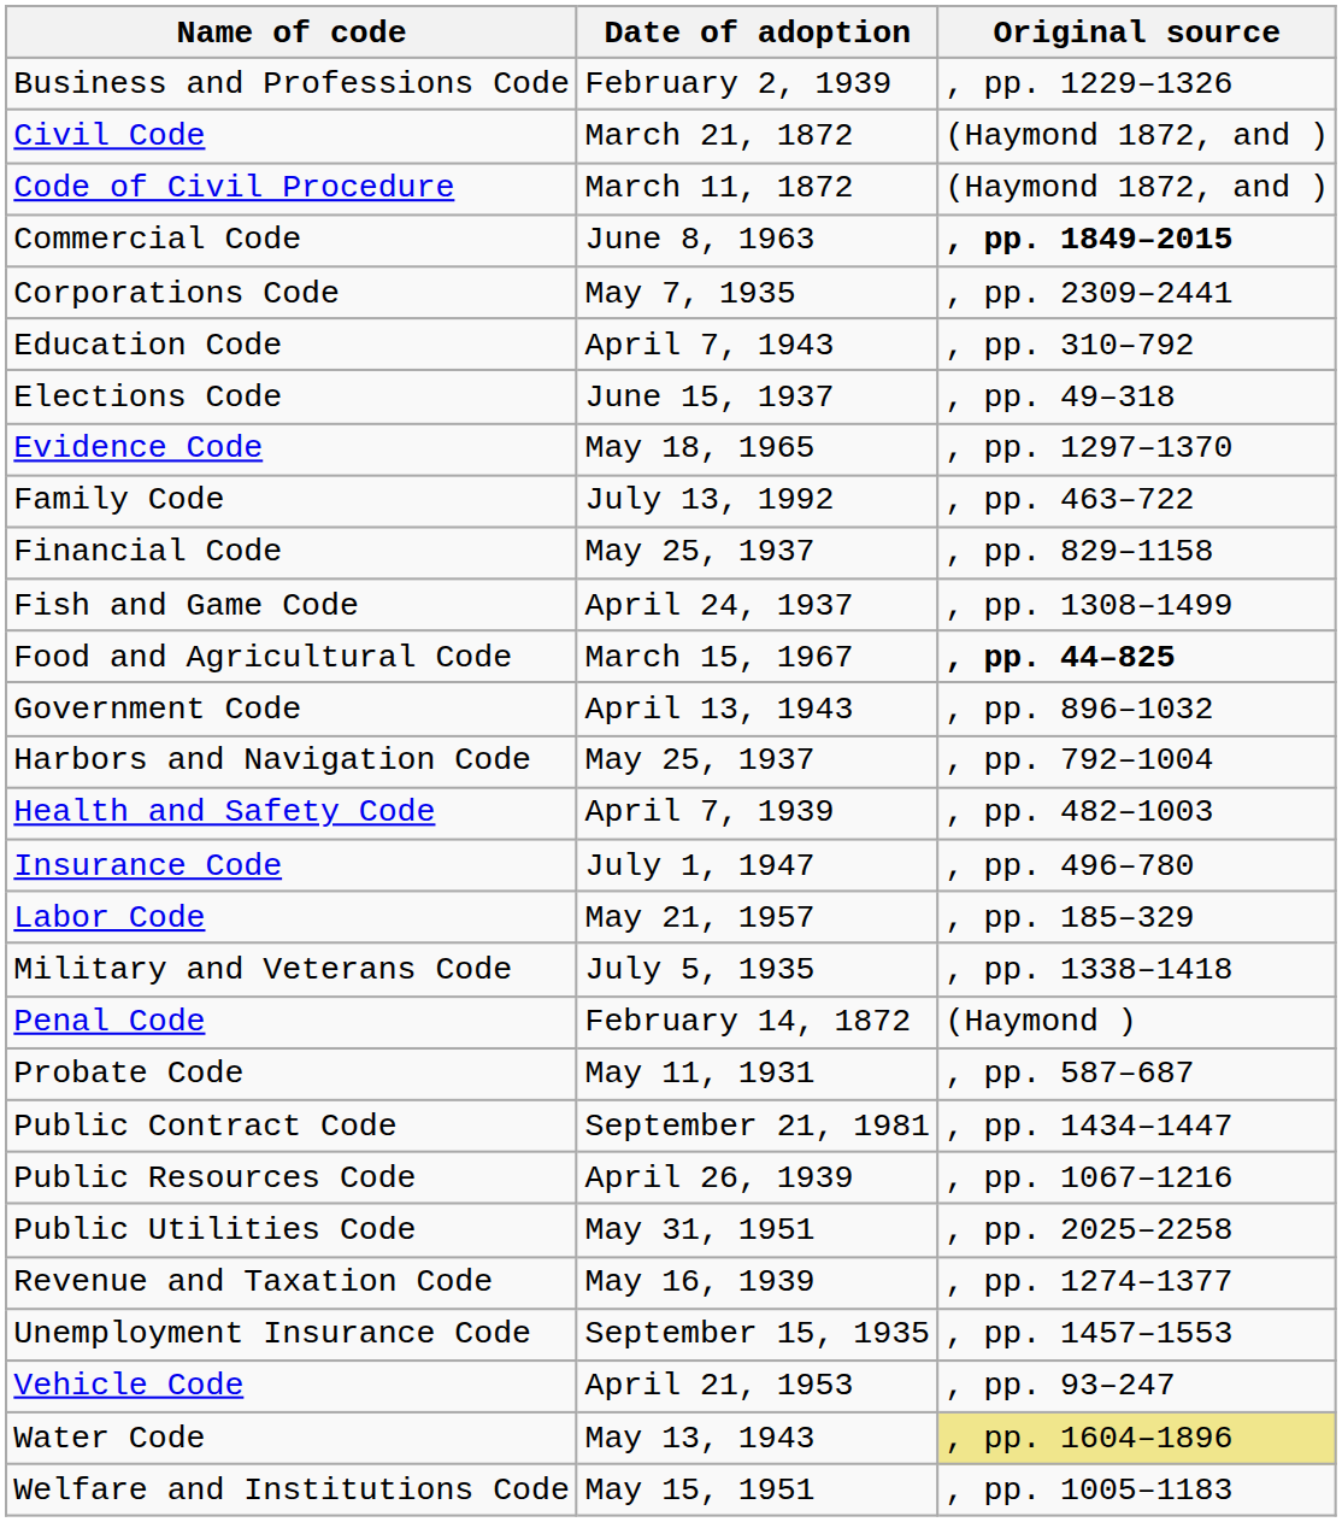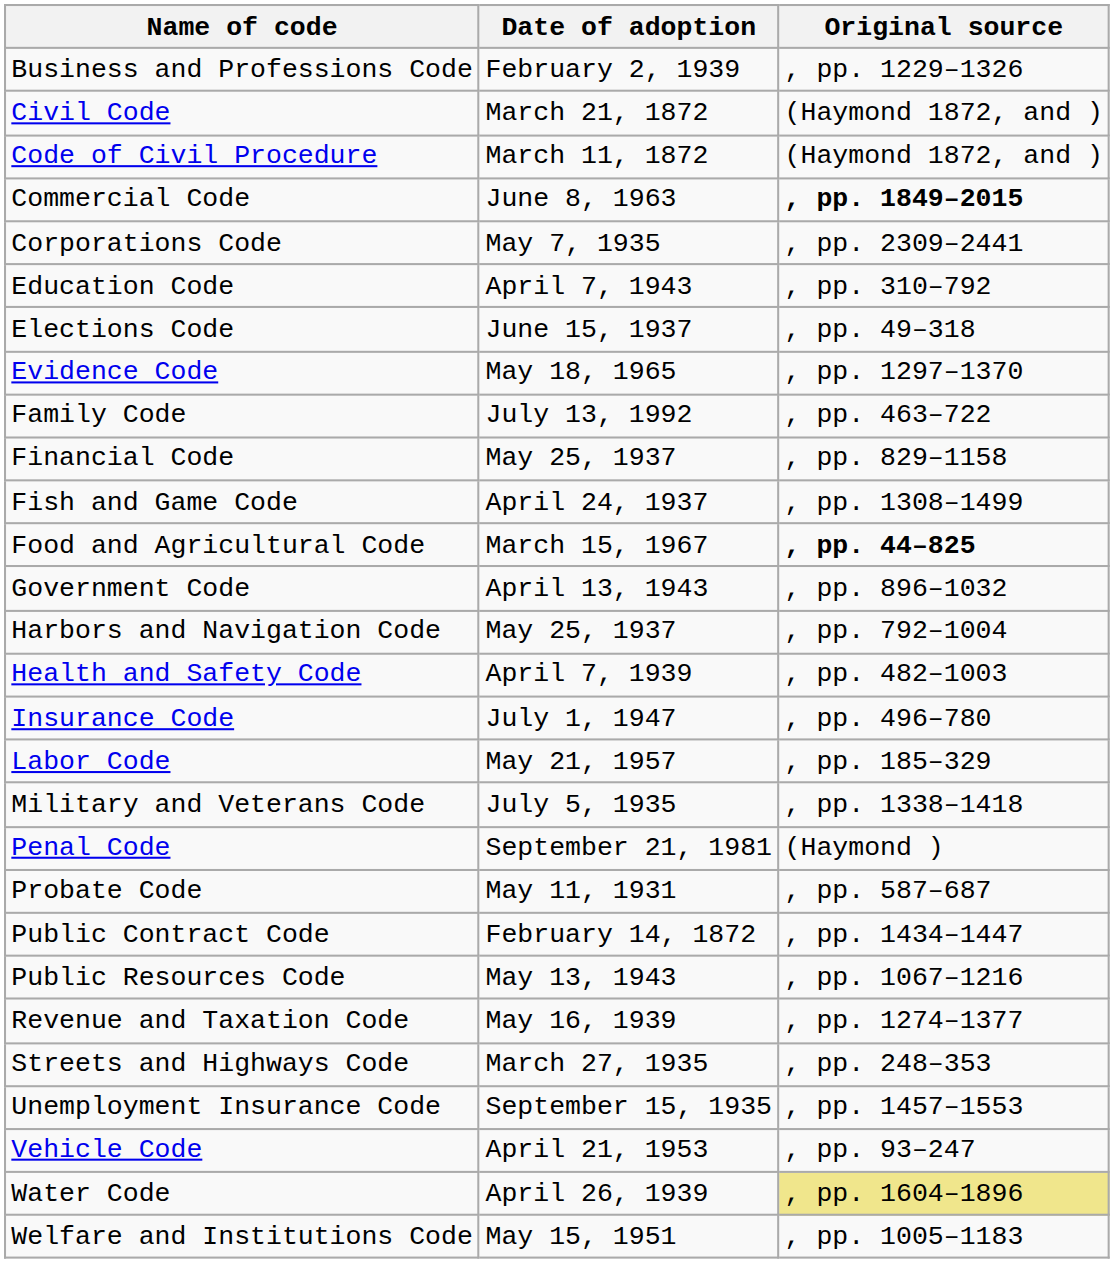 <table class="wikitable sortable">
 <tr>
 <th>Name of code</th>
 <th>Date of adoption</th>
 <th>Original source</th>
 </tr>
 <tr>
 <td>Business and Professions Code</td>
 <td>February 2, 1939</td>
 <td>, pp. 1229–1326</td>
 </tr>
 <tr>
 <td><a href='#'>Civil Code</a></td>
 <td>March 21, 1872</td>
 <td>(Haymond 1872,  and )</td>
 </tr>
 <tr>
 <td><a href='#'>Code of Civil Procedure</a></td>
 <td>March 11, 1872</td>
 <td>(Haymond 1872,  and )</td>
 </tr>
 <tr>
 <td>Commercial Code</td>
 <td>June 8, 1963</td>
 <td><strong>, pp. 1849–2015</strong></td>
 </tr>
 <tr>
 <td>Corporations Code</td>
 <td>May 7, 1935</td>
 <td>, pp. 2309–2441</td>
 </tr>
 <tr>
 <td>Education Code</td>
 <td>April 7, 1943</td>
 <td>, pp. 310–792</td>
 </tr>
 <tr>
 <td>Elections Code</td>
 <td>June 15, 1937</td>
 <td>, pp. 49–318</td>
 </tr>
 <tr>
 <td><a href='#'>Evidence Code</a></td>
 <td>May 18, 1965</td>
 <td>, pp. 1297–1370</td>
 </tr>
 <tr>
 <td>Family Code</td>
 <td>July 13, 1992</td>
 <td>, pp. 463–722</td>
 </tr>
 <tr>
 <td>Financial Code</td>
 <td>May 25, 1937</td>
 <td>, pp. 829–1158</td>
 </tr>
 <tr>
 <td>Fish and Game Code</td>
 <td>April 24, 1937</td>
 <td>, pp. 1308–1499</td>
 </tr>
 <tr>
 <td>Food and Agricultural Code</td>
 <td>March 15, 1967</td>
 <td><strong>, pp. 44–825</strong></td>
 </tr>
 <tr>
 <td>Government Code</td>
 <td>April 13, 1943</td>
 <td>, pp. 896–1032</td>
 </tr>
 <tr>
 <td>Harbors and Navigation Code</td>
 <td>May 25, 1937</td>
 <td>, pp. 792–1004</td>
 </tr>
 <tr>
 <td><a href='#'>Health and Safety Code</a></td>
 <td>April 7, 1939</td>
 <td>, pp. 482–1003</td>
 </tr>
 <tr>
 <td><a href='#'>Insurance Code</a></td>
 <td>July 1, 1947</td>
 <td>, pp. 496–780</td>
 </tr>
 <tr>
 <td><a href='#'>Labor Code</a></td>
 <td>May 21, 1957</td>
 <td>, pp. 185–329</td>
 </tr>
 <tr>
 <td>Military and Veterans Code</td>
 <td>July 5, 1935</td>
 <td>, pp. 1338–1418</td>
 </tr>
 <tr>
 <td><a href='#'>Penal Code</a></td>
-<td>February 14, 1872</td>
+<td>September 21, 1981</td>
 <td>(Haymond )</td>
 </tr>
 <tr>
 <td>Probate Code</td>
 <td>May 11, 1931</td>
 <td>, pp. 587–687</td>
 </tr>
 <tr>
 <td>Public Contract Code</td>
-<td>September 21, 1981</td>
+<td>February 14, 1872</td>
 <td>, pp. 1434–1447</td>
 </tr>
 <tr>
 <td>Public Resources Code</td>
-<td>April 26, 1939</td>
+<td>May 13, 1943</td>
 <td>, pp. 1067–1216</td>
-</tr>
-<tr>
-<td>Public Utilities Code</td>
-<td>May 31, 1951</td>
-<td>, pp. 2025–2258</td>
 </tr>
 <tr>
 <td>Revenue and Taxation Code</td>
 <td>May 16, 1939</td>
 <td>, pp. 1274–1377</td>
+</tr>
+<tr>
+<td>Streets and Highways Code</td>
+<td>March 27, 1935</td>
+<td>, pp. 248–353</td>
 </tr>
 <tr>
 <td>Unemployment Insurance Code</td>
 <td>September 15, 1935</td>
 <td>, pp. 1457–1553</td>
 </tr>
 <tr>
 <td><a href='#'>Vehicle Code</a></td>
 <td>April 21, 1953</td>
 <td>, pp. 93–247</td>
 </tr>
 <tr>
 <td>Water Code</td>
-<td>May 13, 1943</td>
+<td>April 26, 1939</td>
 <td style="background: khaki;">, pp. 1604–1896</td>
 </tr>
 <tr>
 <td>Welfare and Institutions Code</td>
 <td>May 15, 1951</td>
 <td>, pp. 1005–1183</td>
 </tr>
 </table>
